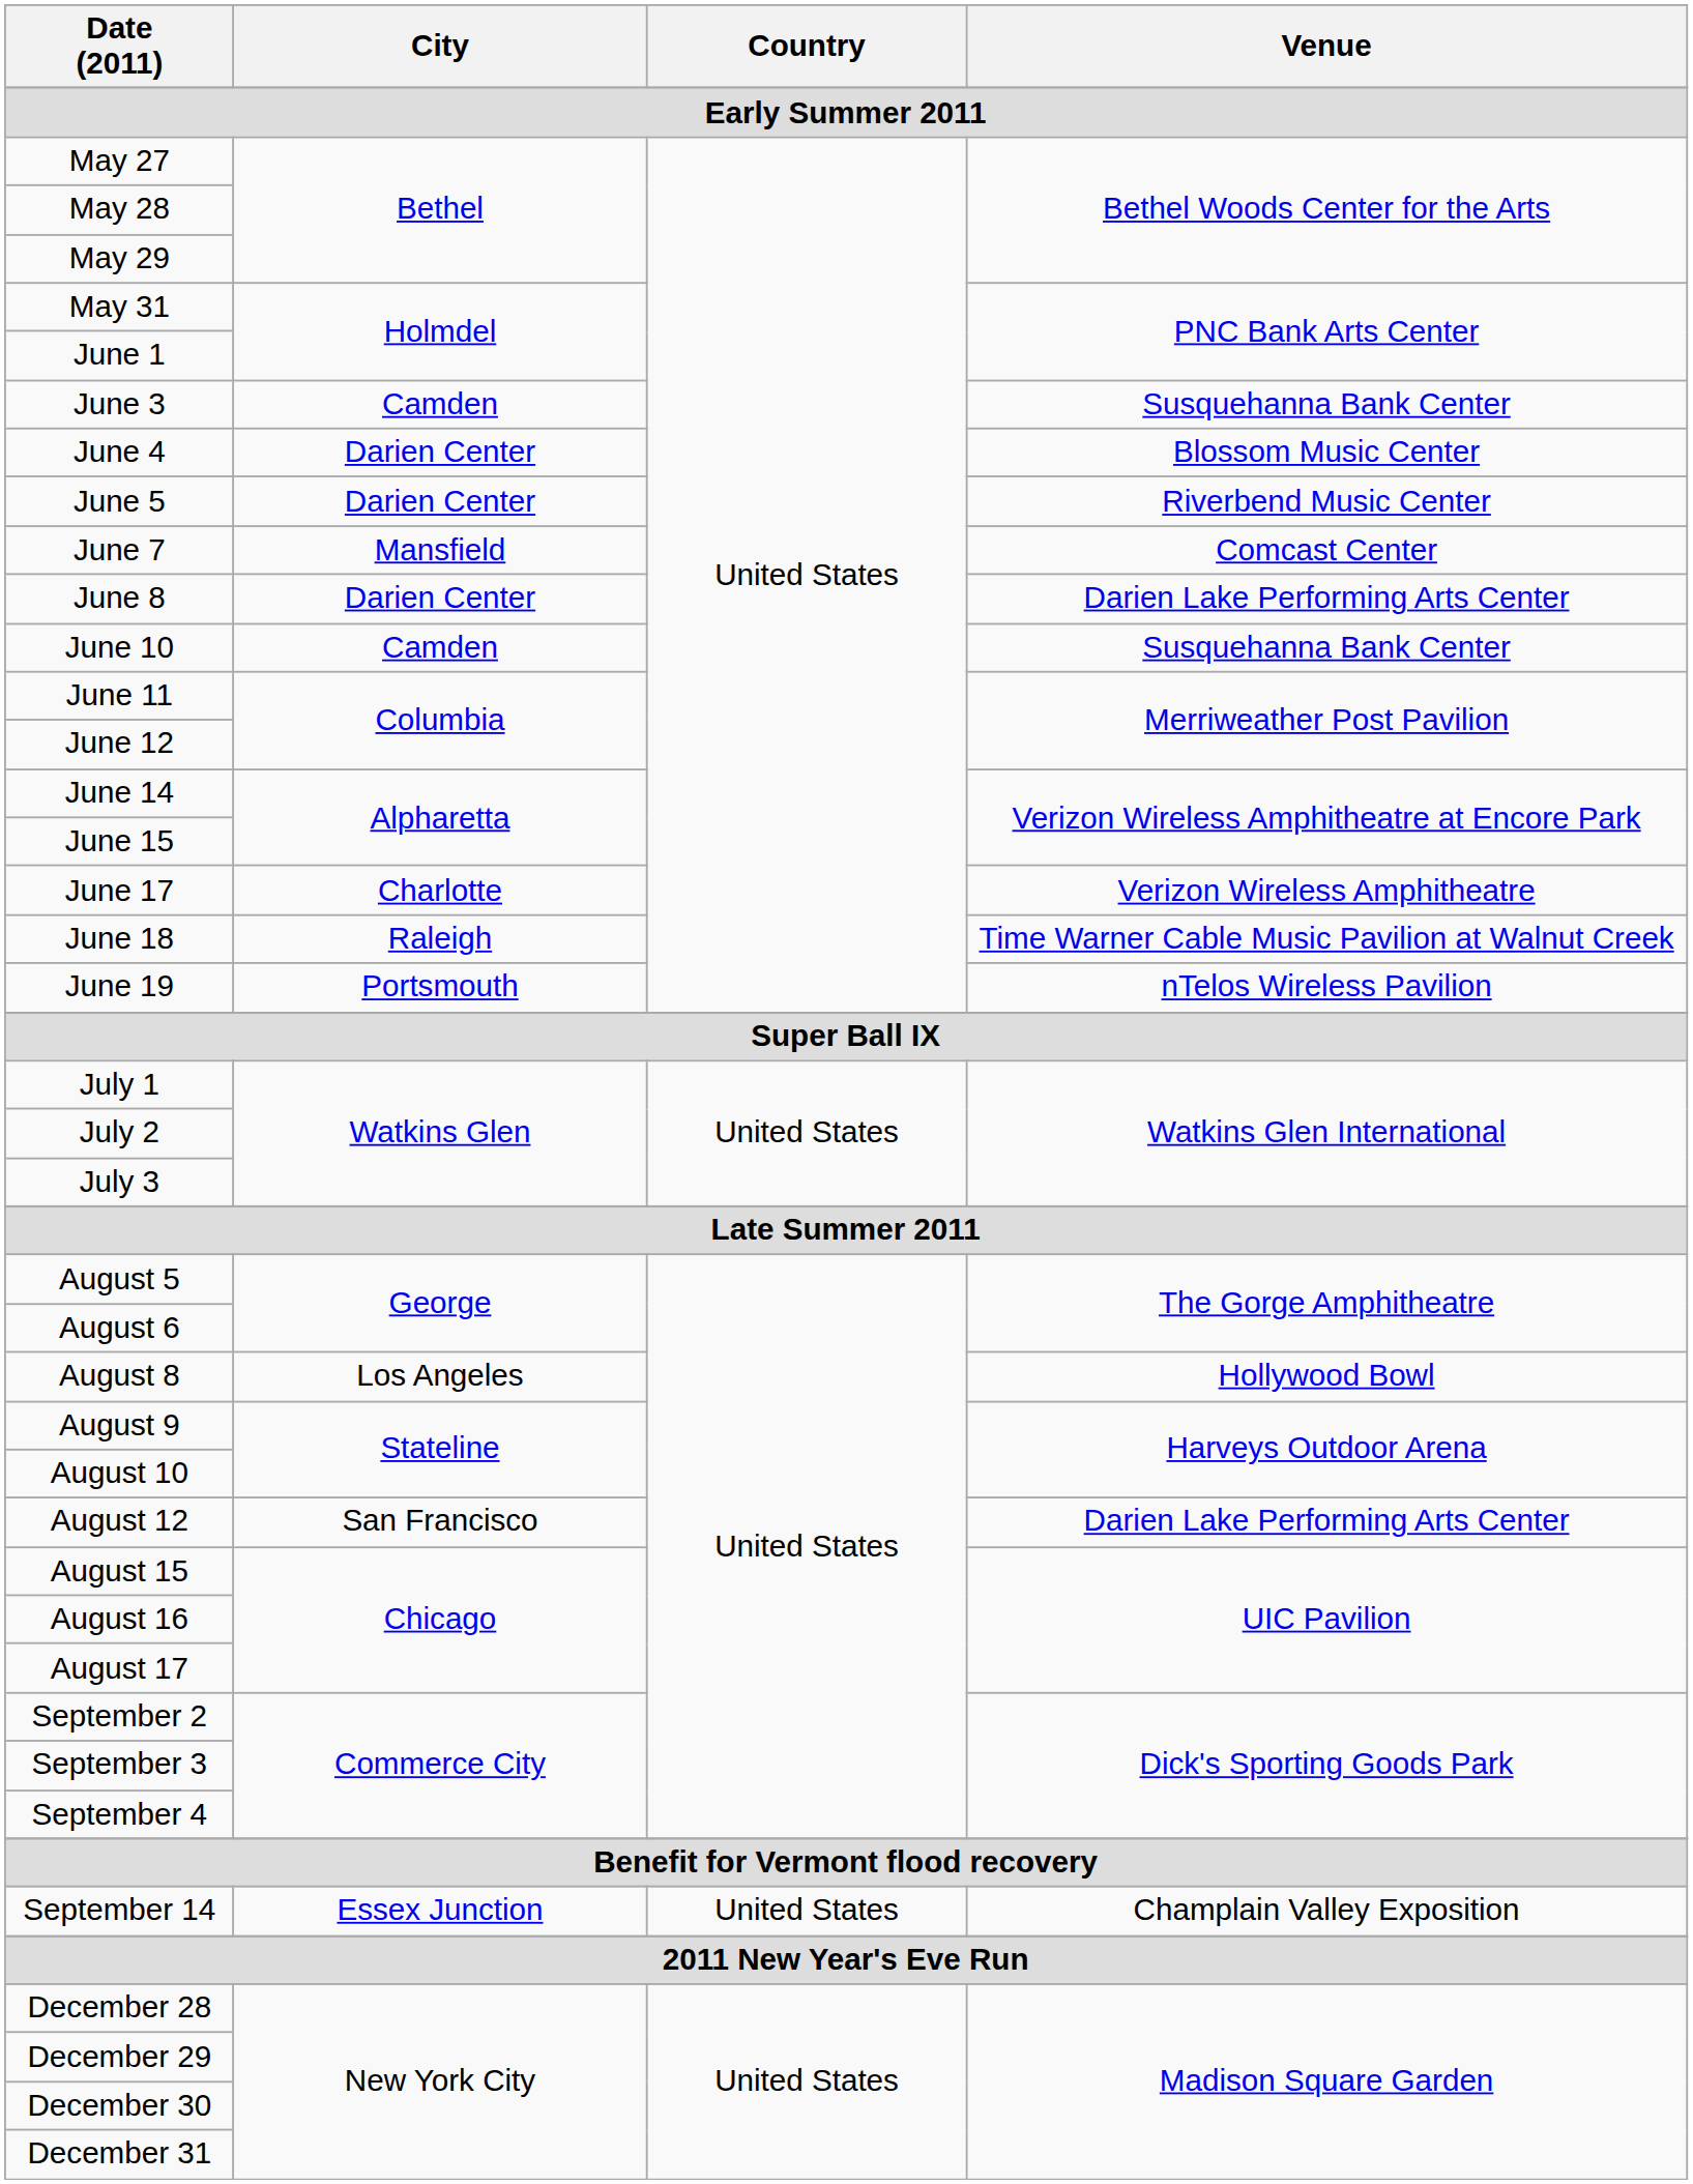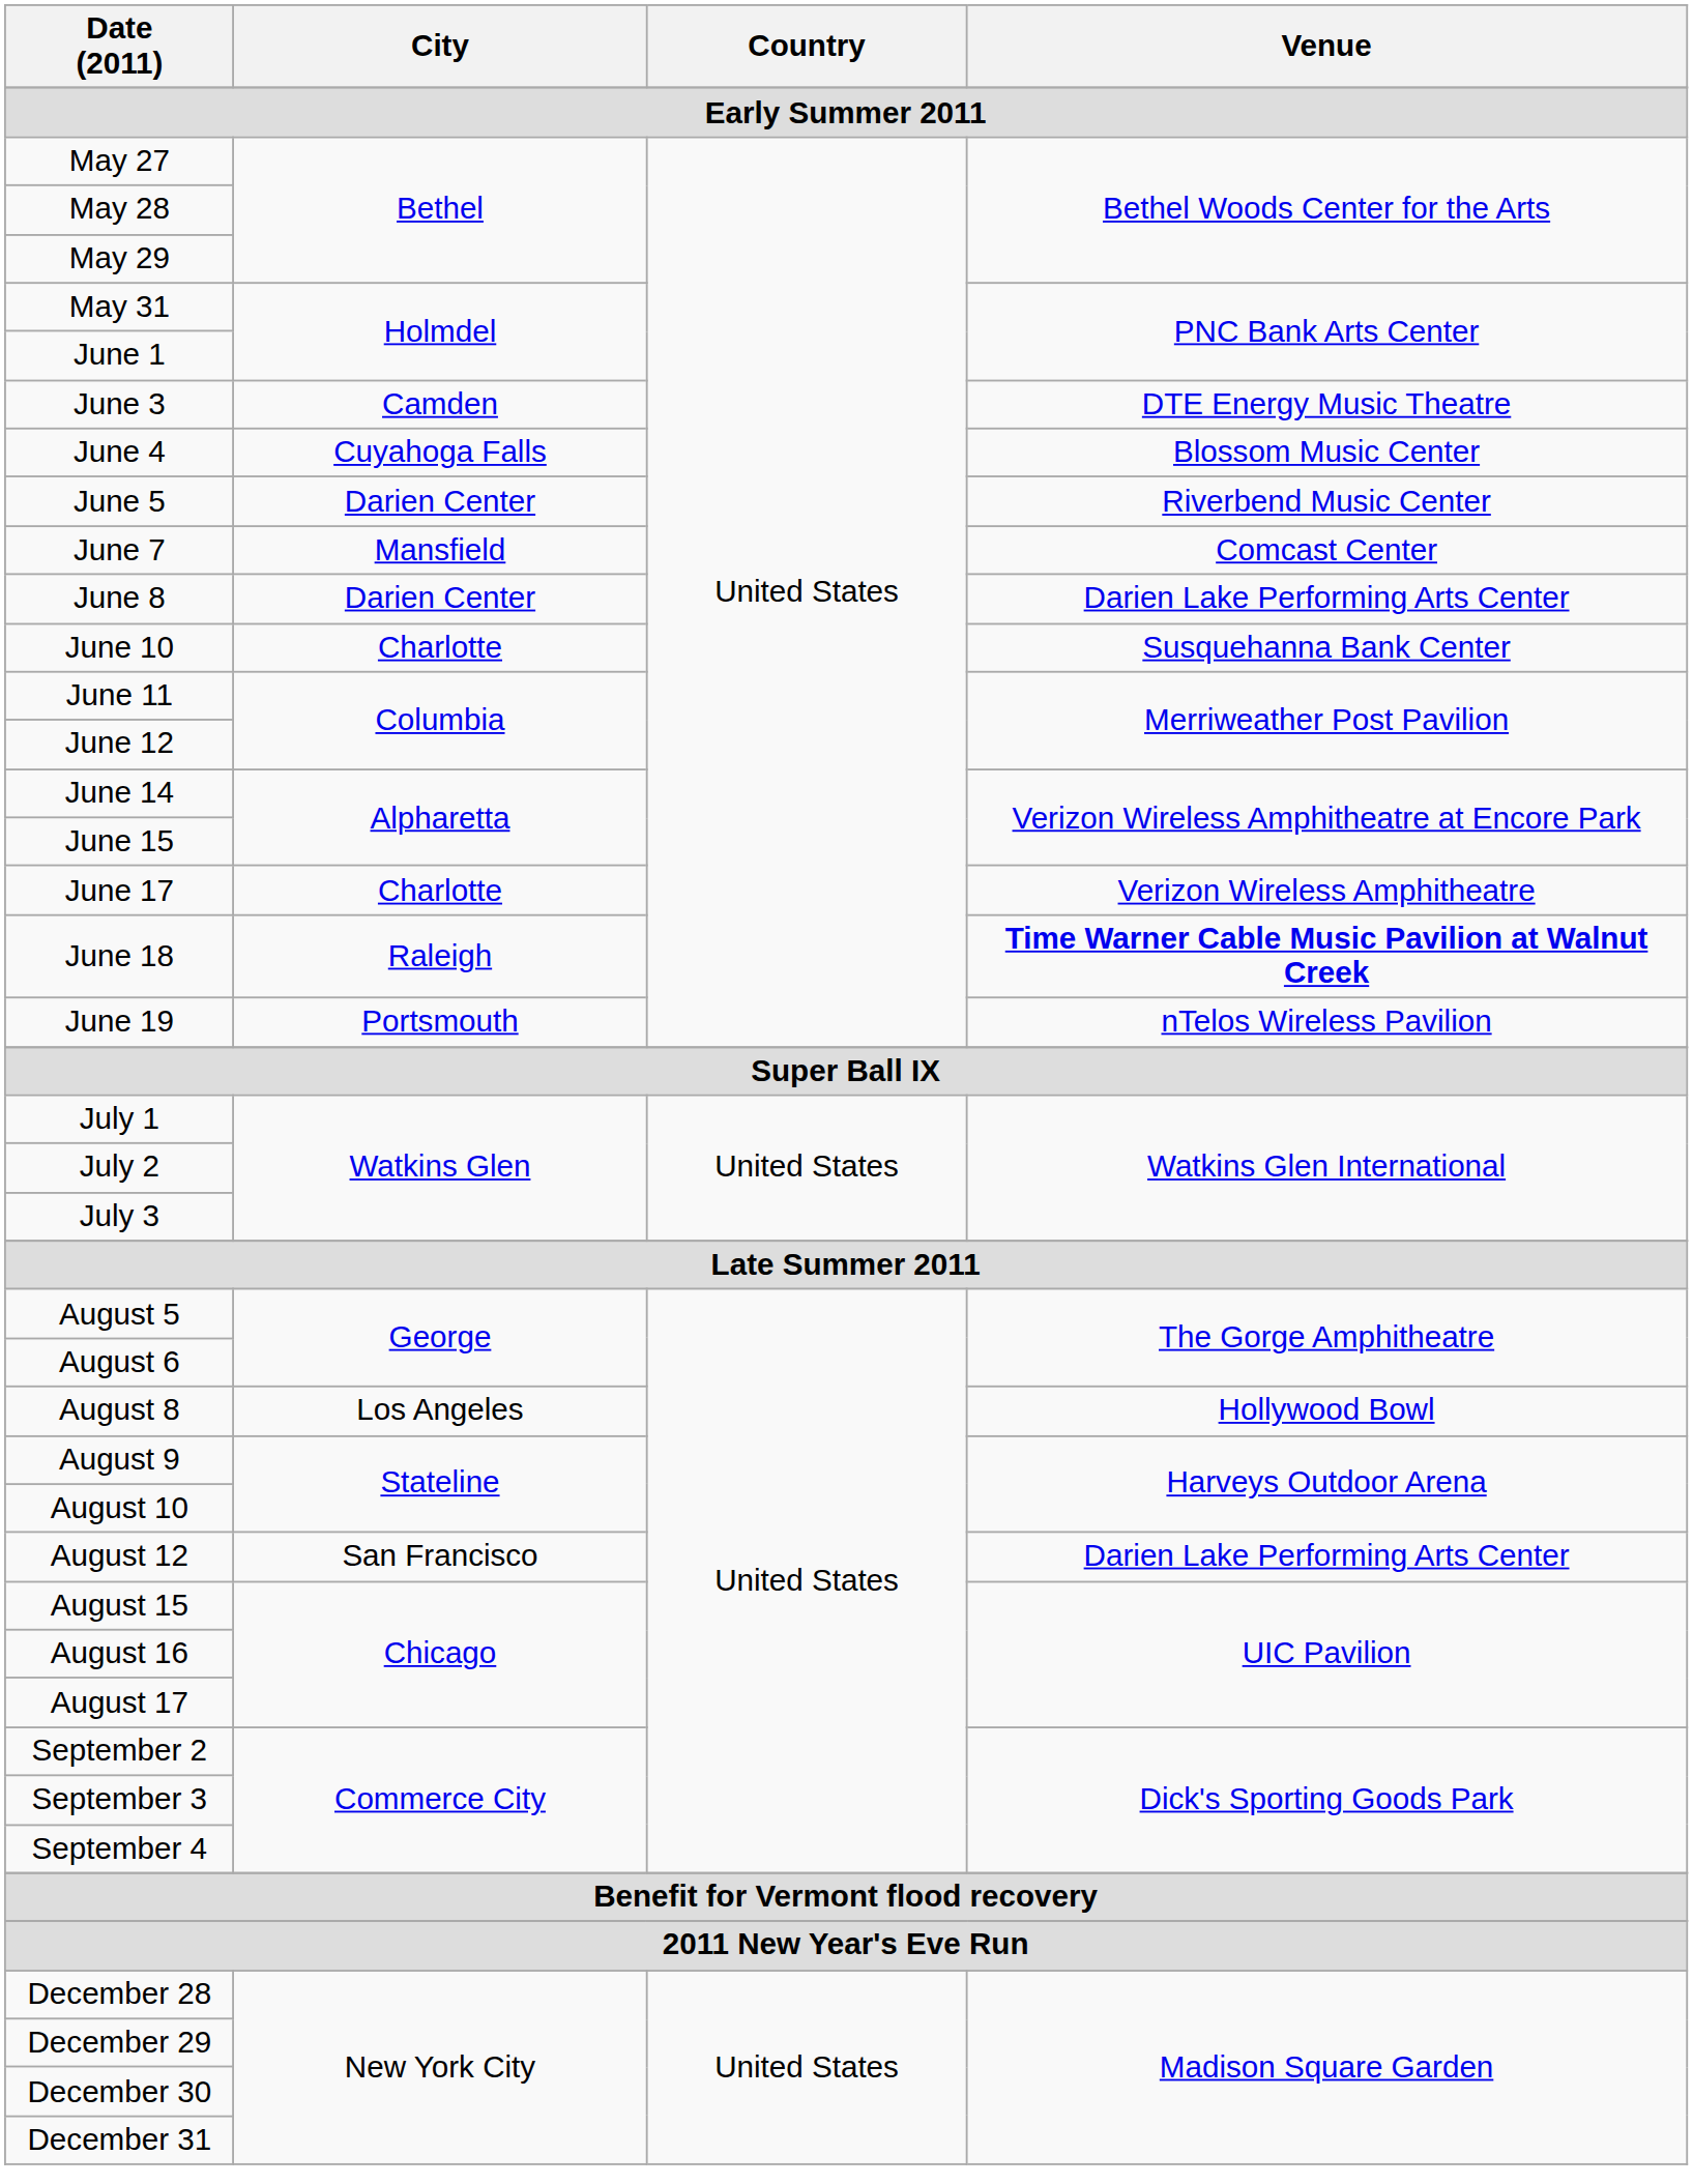 <table class="wikitable plainrowheaders" style="text-align:center;">
 <tr>
 <th scope="col" style="width:7em;">Date<br>(2011)</th>
 <th scope="col" style="width:13em;">City</th>
 <th scope="col" style="width:10em;">Country</th>
 <th scope="col" style="width:23em;">Venue</th>
 </tr>
 <tr>
 </tr>
 <tr style="background:#ddd;">
 <td colspan="4" style="text-align:center;"><strong>Early Summer 2011</strong></td>
 </tr>
 <tr>
 <td>May 27</td>
 <td rowspan="3"><a href='#'>Bethel</a></td>
 <td rowspan="18">United States</td>
 <td rowspan="3"><a href='#'>Bethel Woods Center for the Arts</a></td>
 </tr>
 <tr>
 <td>May 28</td>
 </tr>
 <tr>
 <td>May 29</td>
 </tr>
 <tr>
 <td>May 31</td>
 <td rowspan="2"><a href='#'>Holmdel</a></td>
 <td rowspan="2"><a href='#'>PNC Bank Arts Center</a></td>
 </tr>
 <tr>
 <td>June 1</td>
 </tr>
 <tr>
 <td>June 3</td>
 <td><a href='#'>Camden</a></td>
-<td><a href='#'>Susquehanna Bank Center</a></td>
+<td><a href='#'>DTE Energy Music Theatre</a></td>
 </tr>
 <tr>
 <td>June 4</td>
-<td><a href='#'>Darien Center</a></td>
+<td><a href='#'>Cuyahoga Falls</a></td>
 <td><a href='#'>Blossom Music Center</a></td>
 </tr>
 <tr>
 <td>June 5</td>
 <td><a href='#'>Darien Center</a></td>
 <td><a href='#'>Riverbend Music Center</a></td>
 </tr>
 <tr>
 <td>June 7</td>
 <td><a href='#'>Mansfield</a></td>
 <td><a href='#'>Comcast Center</a></td>
 </tr>
 <tr>
 <td>June 8</td>
 <td><a href='#'>Darien Center</a></td>
 <td><a href='#'>Darien Lake Performing Arts Center</a></td>
 </tr>
 <tr>
 <td>June 10</td>
-<td><a href='#'>Camden</a></td>
+<td><a href='#'>Charlotte</a></td>
 <td><a href='#'>Susquehanna Bank Center</a></td>
 </tr>
 <tr>
 <td>June 11</td>
 <td rowspan="2"><a href='#'>Columbia</a></td>
 <td rowspan="2"><a href='#'>Merriweather Post Pavilion</a></td>
 </tr>
 <tr>
 <td>June 12</td>
 </tr>
 <tr>
 <td>June 14</td>
 <td rowspan="2"><a href='#'>Alpharetta</a></td>
 <td rowspan="2"><a href='#'>Verizon Wireless Amphitheatre at Encore Park</a></td>
 </tr>
 <tr>
 <td>June 15</td>
 </tr>
 <tr>
 <td>June 17</td>
 <td><a href='#'>Charlotte</a></td>
 <td><a href='#'>Verizon Wireless Amphitheatre</a></td>
 </tr>
 <tr>
 <td>June 18</td>
 <td><a href='#'>Raleigh</a></td>
-<td><a href='#'>Time Warner Cable Music Pavilion at Walnut Creek</a></td>
+<td><strong><a href='#'>Time Warner Cable Music Pavilion at Walnut Creek</a></strong></td>
 </tr>
 <tr>
 <td>June 19</td>
 <td><a href='#'>Portsmouth</a></td>
 <td><a href='#'>nTelos Wireless Pavilion</a></td>
 </tr>
 <tr>
 </tr>
 <tr style="background:#ddd;">
 <td colspan="4" style="text-align:center;"><strong>Super Ball IX</strong></td>
 </tr>
 <tr>
 <td>July 1</td>
 <td rowspan="3"><a href='#'>Watkins Glen</a></td>
 <td rowspan="3">United States</td>
 <td rowspan="3"><a href='#'>Watkins Glen International</a></td>
 </tr>
 <tr>
 <td>July 2</td>
 </tr>
 <tr>
 <td>July 3</td>
 </tr>
 <tr>
 </tr>
 <tr style="background:#ddd;">
 <td colspan="4" style="text-align:center;"><strong>Late Summer 2011</strong></td>
 </tr>
 <tr>
 <td>August 5</td>
 <td rowspan="2"><a href='#'>George</a></td>
 <td rowspan="12">United States</td>
 <td rowspan="2"><a href='#'>The Gorge Amphitheatre</a></td>
 </tr>
 <tr>
 <td>August 6</td>
 </tr>
 <tr>
 <td>August 8</td>
 <td>Los Angeles</td>
 <td><a href='#'>Hollywood Bowl</a></td>
 </tr>
 <tr>
 <td>August 9</td>
 <td rowspan="2"><a href='#'>Stateline</a></td>
 <td rowspan="2"><a href='#'>Harveys Outdoor Arena</a></td>
 </tr>
 <tr>
 <td>August 10</td>
 </tr>
 <tr>
 <td>August 12</td>
 <td>San Francisco</td>
 <td><a href='#'>Darien Lake Performing Arts Center</a></td>
 </tr>
 <tr>
 <td>August 15</td>
 <td rowspan="3"><a href='#'>Chicago</a></td>
 <td rowspan="3"><a href='#'>UIC Pavilion</a></td>
 </tr>
 <tr>
 <td>August 16</td>
 </tr>
 <tr>
 <td>August 17</td>
 </tr>
 <tr>
 <td>September 2</td>
 <td rowspan="3"><a href='#'>Commerce City</a></td>
 <td rowspan="3"><a href='#'>Dick's Sporting Goods Park</a></td>
 </tr>
 <tr>
 <td>September 3</td>
 </tr>
 <tr>
 <td>September 4</td>
 </tr>
 <tr>
 </tr>
 <tr style="background:#ddd;">
 <td colspan="4" style="text-align:center;"><strong>Benefit for Vermont flood recovery</strong></td>
 </tr>
 <tr>
-<td>September 14</td>
-<td><a href='#'>Essex Junction</a></td>
-<td>United States</td>
-<td>Champlain Valley Exposition</td>
-</tr>
-<tr>
 </tr>
 <tr style="background:#ddd;">
 <td colspan="4" style="text-align:center;"><strong>2011 New Year's Eve Run</strong></td>
 </tr>
 <tr>
 <td>December 28</td>
 <td rowspan="4">New York City</td>
 <td rowspan="4">United States</td>
 <td rowspan="4"><a href='#'>Madison Square Garden</a></td>
 </tr>
 <tr>
 <td>December 29</td>
 </tr>
 <tr>
 <td>December 30</td>
 </tr>
 <tr>
 <td>December 31</td>
 </tr>
 </table>
